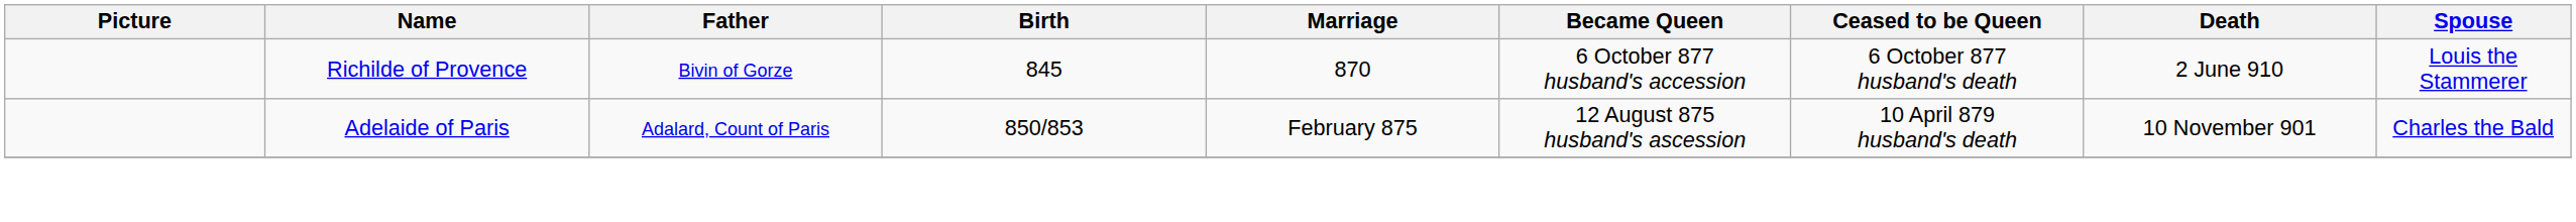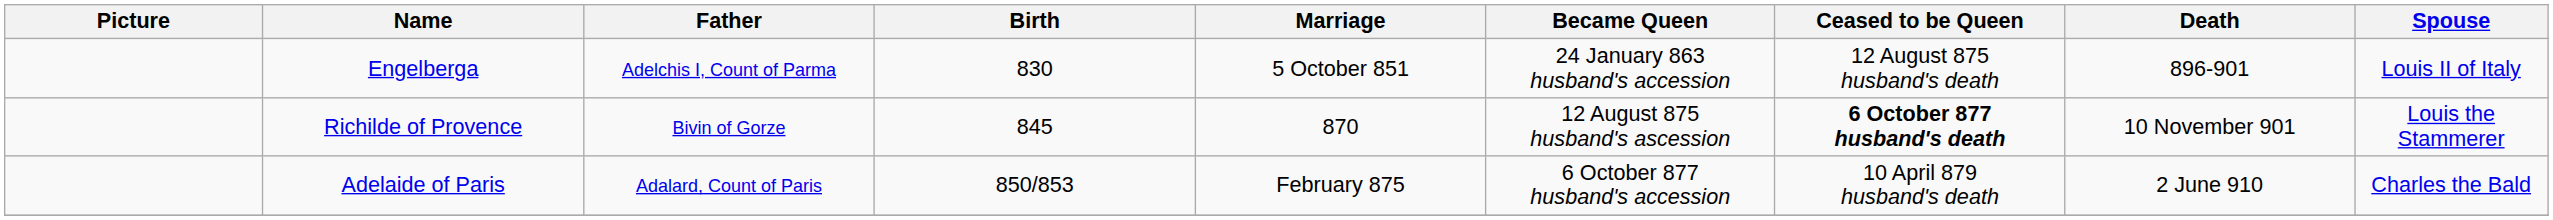 <table width=95% class="wikitable">
 <tr>
 <th width = "8%">Picture</th>
 <th width = "10%">Name</th>
 <th width = "9%">Father</th>
 <th width = "10%">Birth</th>
 <th width = "9%">Marriage</th>
 <th width = "9%">Became Queen</th>
 <th width = "9%">Ceased to be Queen</th>
 <th width = "9%">Death</th>
 <th width = "6%"><a href='#'>Spouse</a></th>
 </tr>
 <tr>
 <td align="center"></td>
+<td align="center"><a href='#'>Engelberga</a></td>
+<td align="center"><small><a href='#'>Adelchis I, Count of Parma</a></small></td>
+<td align="center">830</td>
+<td align="center">5 October 851</td>
+<td align="center">24 January 863<br><em>husband's accession</em></td>
+<td align="center">12 August 875<br><em>husband's death</em></td>
+<td align="center">896-901</td>
+<td align="center"><a href='#'>Louis II of Italy</a></td>
+</tr>
+<tr>
+<td align="center"></td>
 <td align="center"><a href='#'>Richilde of Provence</a></td>
 <td align="center"><small><a href='#'>Bivin of Gorze</a></small></td>
 <td align="center">845</td>
 <td align="center">870</td>
-<td align="center">6 October 877<br><em>husband's accession</em></td>
-<td align="center">6 October 877<br><em>husband's death</em></td>
-<td align="center">2 June 910</td>
+<td align="center">12 August 875<br><em>husband's ascession</em></td>
+<td align="center"><strong>6 October 877<br><em>husband's death</em></strong></td>
+<td align="center">10 November 901</td>
 <td align="center"><a href='#'>Louis the Stammerer</a></td>
 </tr>
 <tr>
 <td align="center"></td>
 <td align="center"><a href='#'>Adelaide of Paris</a></td>
 <td align="center"><small><a href='#'>Adalard, Count of Paris</a></small></td>
 <td align="center">850/853</td>
 <td align="center">February 875</td>
-<td align="center">12 August 875<br><em>husband's ascession</em></td>
+<td align="center">6 October 877<br><em>husband's accession</em></td>
 <td align="center">10 April 879 <br><em>husband's death</em></td>
-<td align="center">10 November 901</td>
+<td align="center">2 June 910</td>
 <td align="center"><a href='#'>Charles the Bald</a></td>
 </tr>
 <tr>
 </tr>
 </table>
